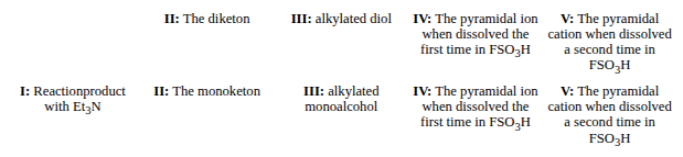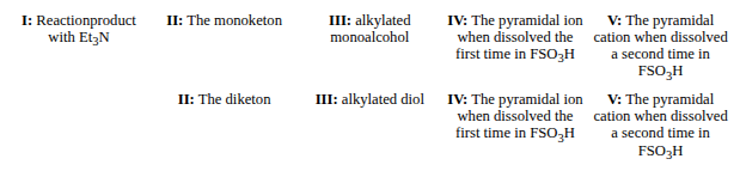 <table align="center" style="background-color:#FFFFFF;">
 <tr align="center">
 <td width="150px"></td>
+<td width="150px"></td>
+<td width="150px"></td>
+<td width="150px"></td>
+<td width="150px"></td>
+</tr>
+<tr align="center" valign="top">
+<td><strong>I:</strong> Reactionproduct with Et<sub>3</sub>N</td>
+<td><strong>II:</strong> The monoketon</td>
+<td><strong>III:</strong> alkylated monoalcohol</td>
+<td><strong>IV:</strong> The pyramidal ion when dissolved the first time in FSO<sub>3</sub>H</td>
+<td><strong>V:</strong> The pyramidal cation when dissolved a second time in FSO<sub>3</sub>H</td>
+</tr>
+<tr align="center">
+<td></td>
 <td width="150px"></td>
 <td width="150px"></td>
 <td width="150px"></td>
 <td width="150px"></td>
 </tr>
 <tr align="center" valign="top">
 <td></td>
 <td><strong>II:</strong> The diketon</td>
 <td><strong>III:</strong> alkylated diol</td>
 <td><strong>IV:</strong> The pyramidal ion when dissolved the first time in FSO<sub>3</sub>H</td>
 <td><strong>V:</strong> The pyramidal cation when dissolved a second time in FSO<sub>3</sub>H</td>
 </tr>
-<tr align="center">
-<td></td>
-<td width="150px"></td>
-<td width="150px"></td>
-<td width="150px"></td>
-<td width="150px"></td>
-</tr>
-<tr align="center" valign="top">
-<td><strong>I:</strong> Reactionproduct with Et<sub>3</sub>N</td>
-<td><strong>II:</strong> The monoketon</td>
-<td><strong>III:</strong> alkylated monoalcohol</td>
-<td><strong>IV:</strong> The pyramidal ion when dissolved the first time in FSO<sub>3</sub>H</td>
-<td><strong>V:</strong> The pyramidal cation when dissolved a second time in FSO<sub>3</sub>H</td>
-</tr>
 </table>
